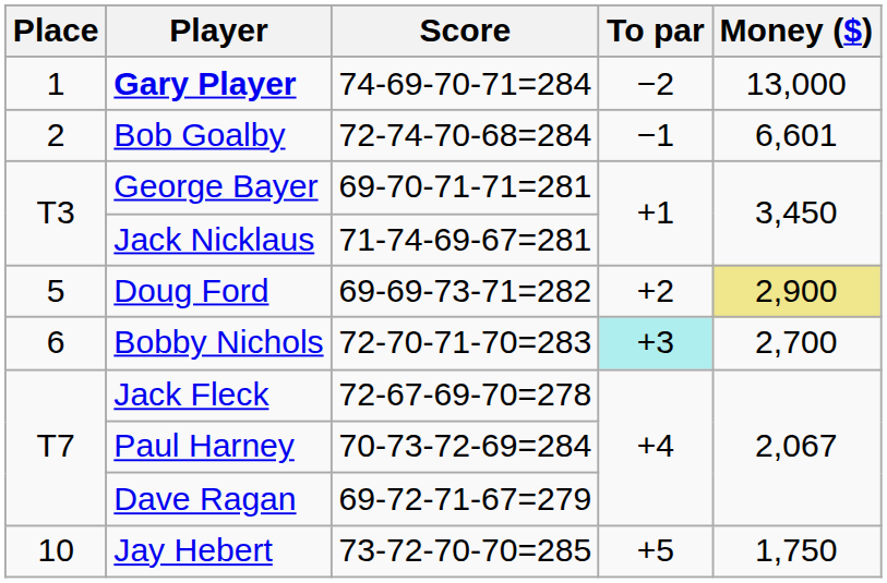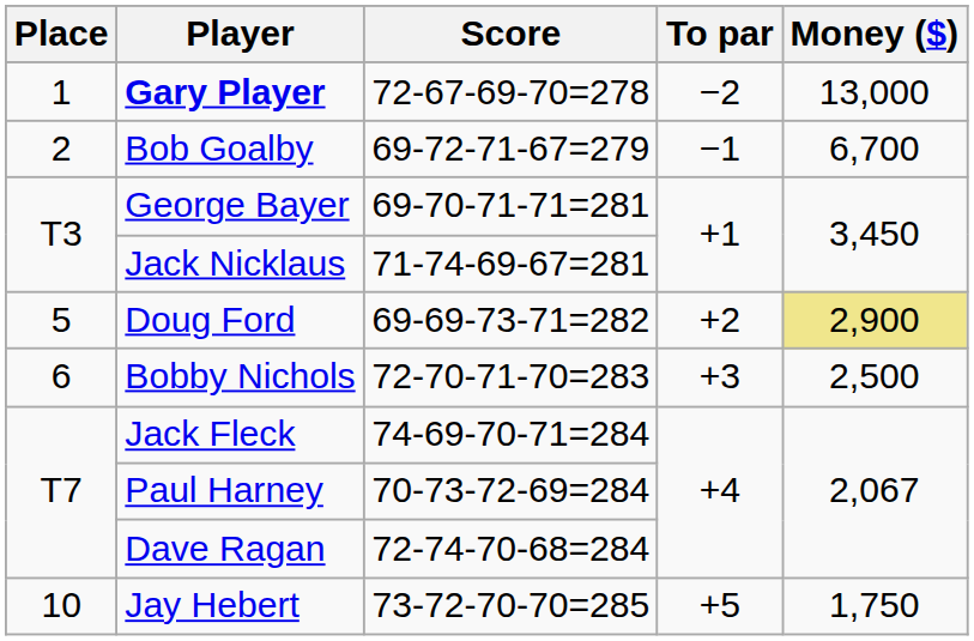 <table class=wikitable>
 <tr>
 <th>Place</th>
 <th>Player</th>
 <th>Score</th>
 <th>To par</th>
 <th>Money (<a href='#'>$</a>)</th>
 </tr>
 <tr>
 <td align=center>1</td>
 <td> <strong><a href='#'>Gary Player</a></strong></td>
-<td>74-69-70-71=284</td>
+<td>72-67-69-70=278</td>
 <td align=center>−2</td>
 <td align=center>13,000</td>
 </tr>
 <tr>
 <td align=center>2</td>
 <td> <a href='#'>Bob Goalby</a></td>
-<td>72-74-70-68=284</td>
+<td>69-72-71-67=279</td>
 <td align=center>−1</td>
-<td align=center>6,601</td>
+<td align=center>6,700</td>
 </tr>
 <tr>
 <td rowspan=2 align=center>T3</td>
 <td> <a href='#'>George Bayer</a></td>
 <td>69-70-71-71=281</td>
 <td rowspan=2 align=center>+1</td>
 <td rowspan=2 align=center>3,450</td>
 </tr>
 <tr>
 <td> <a href='#'>Jack Nicklaus</a></td>
 <td>71-74-69-67=281</td>
 </tr>
 <tr>
 <td align=center>5</td>
 <td> <a href='#'>Doug Ford</a></td>
 <td>69-69-73-71=282</td>
 <td align=center>+2</td>
 <td align=center style="background: khaki;">2,900</td>
 </tr>
 <tr>
 <td align=center>6</td>
 <td> <a href='#'>Bobby Nichols</a></td>
 <td>72-70-71-70=283</td>
-<td align=center style="background: paleturquoise;">+3</td>
-<td align=center>2,700</td>
+<td align=center>+3</td>
+<td align=center>2,500</td>
 </tr>
 <tr>
 <td rowspan=3 align=center>T7</td>
 <td> <a href='#'>Jack Fleck</a></td>
-<td>72-67-69-70=278</td>
+<td>74-69-70-71=284</td>
 <td rowspan=3 align=center>+4</td>
 <td rowspan=3 align=center>2,067</td>
 </tr>
 <tr>
 <td> <a href='#'>Paul Harney</a></td>
 <td>70-73-72-69=284</td>
 </tr>
 <tr>
 <td> <a href='#'>Dave Ragan</a></td>
-<td>69-72-71-67=279</td>
+<td>72-74-70-68=284</td>
 </tr>
 <tr>
 <td align=center>10</td>
 <td> <a href='#'>Jay Hebert</a></td>
 <td>73-72-70-70=285</td>
 <td align=center>+5</td>
 <td align=center>1,750</td>
 </tr>
 </table>
